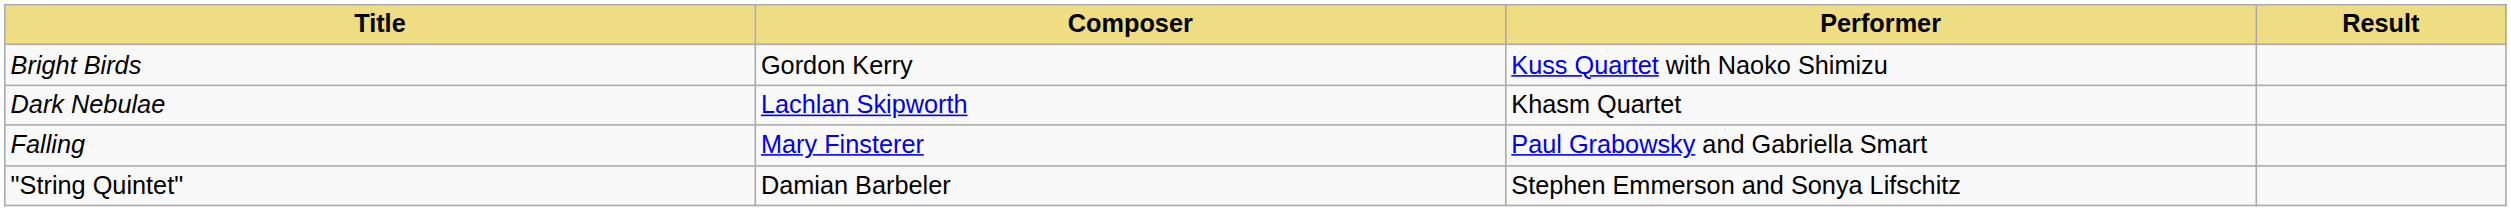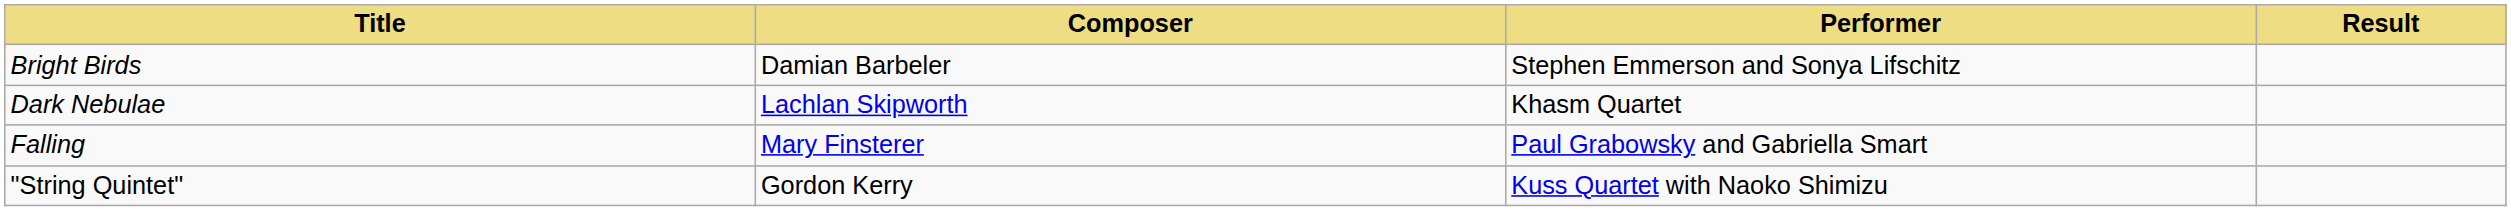 <table class="wikitable" width=100%>
 <tr>
 <th style="width:30%;background:#EEDD82;">Title</th>
 <th style="width:30%;background:#EEDD82;">Composer</th>
 <th style="width:30%;background:#EEDD82;">Performer</th>
 <th style="width:10%;background:#EEDD82;">Result<br></th>
 </tr>
 <tr>
 <td><em>Bright Birds</em></td>
-<td>Gordon Kerry</td>
-<td><a href='#'>Kuss Quartet</a> with Naoko Shimizu</td>
+<td>Damian Barbeler</td>
+<td>Stephen Emmerson and Sonya Lifschitz</td>
 <td></td>
 </tr>
 <tr>
 <td><em>Dark Nebulae</em></td>
 <td><a href='#'>Lachlan Skipworth</a></td>
 <td>Khasm Quartet</td>
 <td></td>
 </tr>
 <tr>
 <td><em>Falling</em></td>
 <td><a href='#'>Mary Finsterer</a></td>
 <td><a href='#'>Paul Grabowsky</a> and Gabriella Smart</td>
 <td></td>
 </tr>
 <tr>
 <td>"String Quintet"</td>
-<td>Damian Barbeler</td>
-<td>Stephen Emmerson and Sonya Lifschitz</td>
+<td>Gordon Kerry</td>
+<td><a href='#'>Kuss Quartet</a> with Naoko Shimizu</td>
 <td></td>
 </tr>
 </table>
